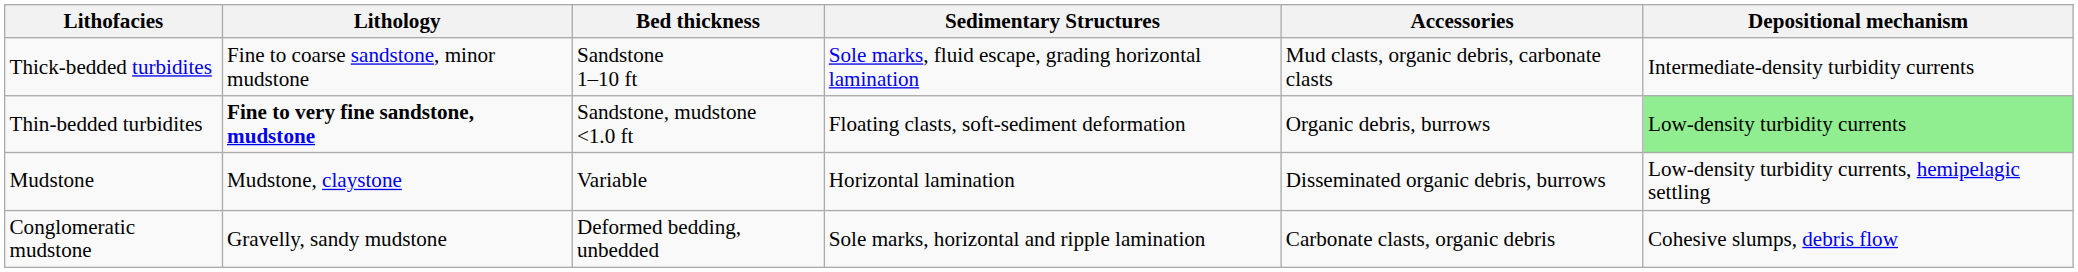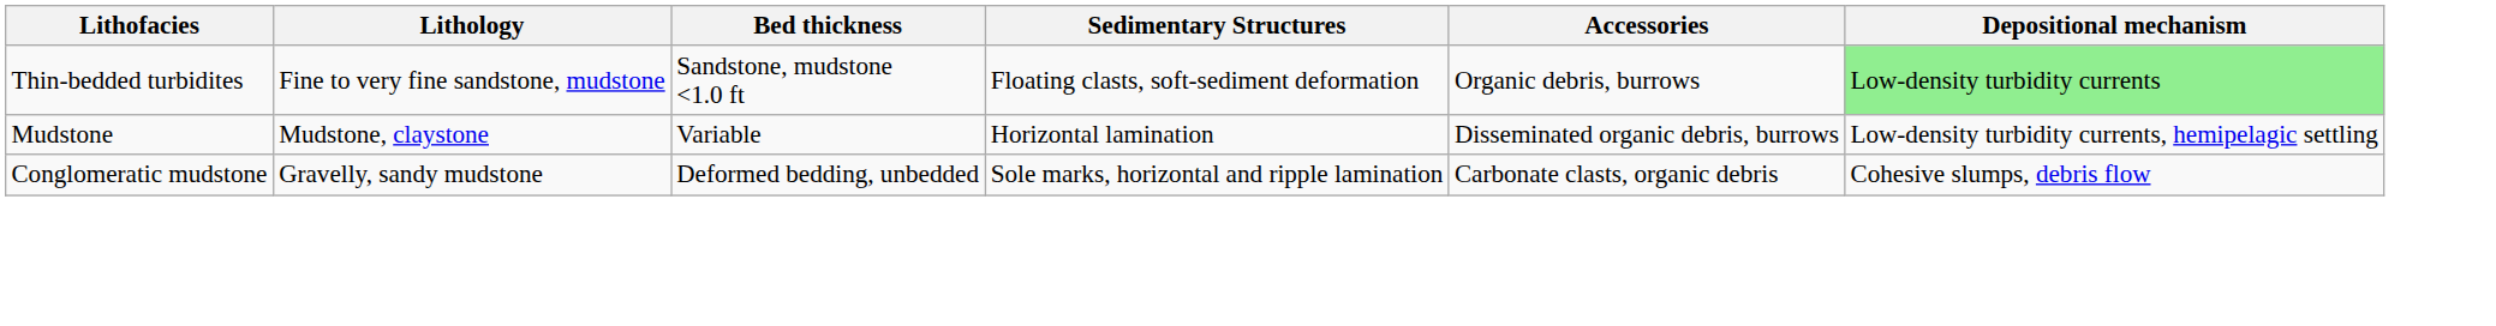 <table class="wikitable">
 <tr>
 <th>Lithofacies</th>
 <th>Lithology</th>
 <th>Bed thickness</th>
 <th>Sedimentary Structures</th>
 <th>Accessories</th>
 <th>Depositional mechanism</th>
 </tr>
 <tr>
-<td>Thick-bedded <a href='#'>turbidites</a></td>
-<td>Fine to coarse <a href='#'>sandstone</a>, minor mudstone</td>
-<td>Sandstone<br>1–10 ft</td>
-<td><a href='#'>Sole marks</a>, fluid escape, grading horizontal <a href='#'>lamination</a></td>
-<td>Mud clasts, organic debris, carbonate clasts</td>
-<td>Intermediate-density turbidity currents</td>
-</tr>
-<tr>
 <td>Thin-bedded turbidites</td>
-<td><strong>Fine to very fine sandstone, <a href='#'>mudstone</a></strong></td>
+<td>Fine to very fine sandstone, <a href='#'>mudstone</a></td>
 <td>Sandstone, mudstone<br><1.0 ft</td>
 <td>Floating clasts, soft-sediment deformation</td>
 <td>Organic debris, burrows</td>
 <td style="background: lightgreen;">Low-density turbidity currents</td>
 </tr>
 <tr>
 <td>Mudstone</td>
 <td>Mudstone, <a href='#'>claystone</a></td>
 <td>Variable</td>
 <td>Horizontal lamination</td>
 <td>Disseminated organic debris, burrows</td>
 <td>Low-density turbidity currents, <a href='#'>hemipelagic</a> settling</td>
 </tr>
 <tr>
 <td>Conglomeratic mudstone</td>
 <td>Gravelly, sandy mudstone</td>
 <td>Deformed bedding, unbedded</td>
 <td>Sole marks, horizontal and ripple lamination</td>
 <td>Carbonate clasts, organic debris</td>
 <td>Cohesive slumps, <a href='#'>debris flow</a></td>
 </tr>
 </table>
